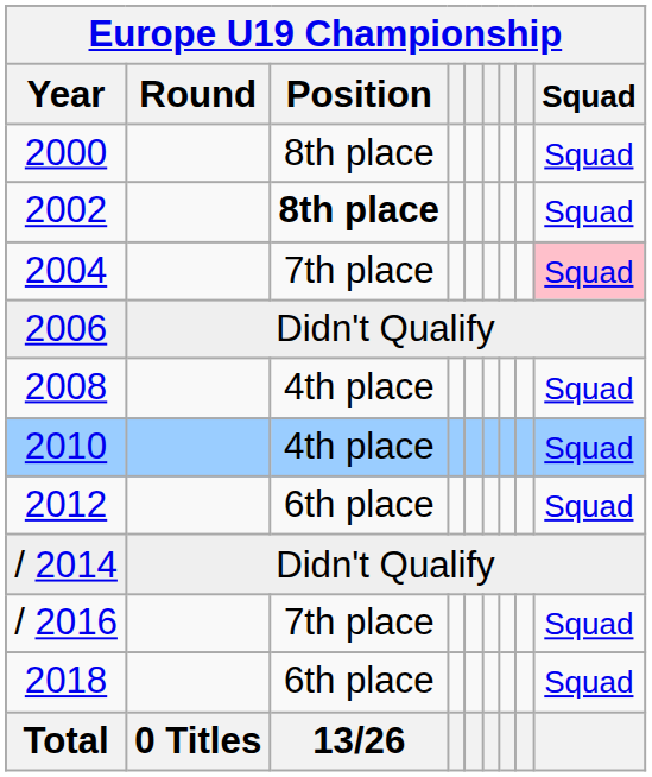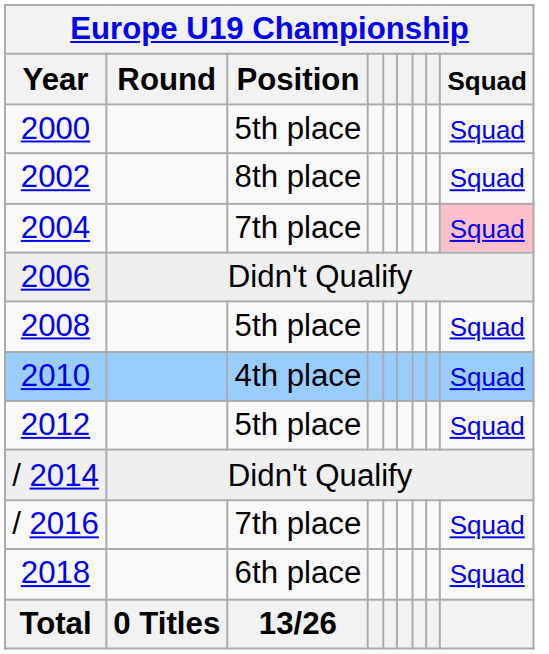 <table class="wikitable" style="text-align: center;">
 <tr>
 <th colspan=9><a href='#'>Europe U19 Championship</a></th>
 </tr>
 <tr>
 <th>Year</th>
 <th>Round</th>
 <th>Position</th>
 <th></th>
 <th></th>
 <th></th>
 <th></th>
 <th></th>
 <th><small>Squad</small></th>
 </tr>
 <tr>
 <td> <a href='#'>2000</a></td>
 <td></td>
-<td>8th place</td>
+<td>5th place</td>
 <td></td>
 <td></td>
 <td></td>
 <td></td>
 <td></td>
 <td><small> <a href='#'>Squad</a></small></td>
 </tr>
 <tr>
 <td> <a href='#'>2002</a></td>
 <td></td>
-<td><strong>8th place</strong></td>
+<td>8th place</td>
 <td></td>
 <td></td>
 <td></td>
 <td></td>
 <td></td>
 <td><small> <a href='#'>Squad</a></small></td>
 </tr>
 <tr>
 <td> <a href='#'>2004</a></td>
 <td></td>
 <td>7th place</td>
 <td></td>
 <td></td>
 <td></td>
 <td></td>
 <td></td>
 <td style="background: pink;"><small> <a href='#'>Squad</a></small></td>
 </tr>
 <tr bgcolor="efefef">
 <td> <a href='#'>2006</a></td>
 <td colspan="9">Didn't Qualify</td>
 </tr>
 <tr>
 <td> <a href='#'>2008</a></td>
 <td></td>
-<td>4th place</td>
+<td>5th place</td>
 <td></td>
 <td></td>
 <td></td>
 <td></td>
 <td></td>
 <td><small> <a href='#'>Squad</a></small></td>
 </tr>
 <tr bgcolor=9acdff>
 <td> <a href='#'>2010</a></td>
 <td></td>
 <td>4th place</td>
 <td></td>
 <td></td>
 <td></td>
 <td></td>
 <td></td>
 <td><small> <a href='#'>Squad</a></small></td>
 </tr>
 <tr>
 <td> <a href='#'>2012</a></td>
 <td></td>
-<td>6th place</td>
+<td>5th place</td>
 <td></td>
 <td></td>
 <td></td>
 <td></td>
 <td></td>
 <td><small> <a href='#'>Squad</a></small></td>
 </tr>
 <tr bgcolor="efefef">
 <td>/ <a href='#'>2014</a></td>
 <td colspan="9">Didn't Qualify</td>
 </tr>
 <tr>
 <td>/ <a href='#'>2016</a></td>
 <td></td>
 <td>7th place</td>
 <td></td>
 <td></td>
 <td></td>
 <td></td>
 <td></td>
 <td><small> <a href='#'>Squad</a></small></td>
 </tr>
 <tr>
 <td> <a href='#'>2018</a></td>
 <td></td>
 <td>6th place</td>
 <td></td>
 <td></td>
 <td></td>
 <td></td>
 <td></td>
 <td><small> <a href='#'>Squad</a></small></td>
 </tr>
 <tr>
 <th>Total</th>
 <th>0 Titles</th>
 <th>13/26</th>
 <th></th>
 <th></th>
 <th></th>
 <th></th>
 <th></th>
 <th></th>
 </tr>
 </table>
